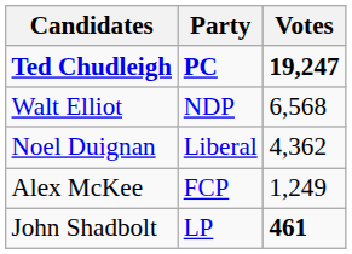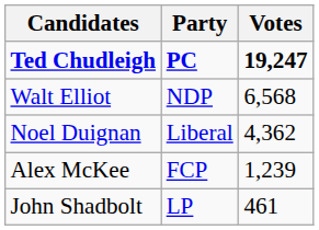 <table class="wikitable">
 <tr>
 <th>Candidates</th>
 <th>Party</th>
 <th>Votes</th>
 </tr>
 <tr>
 <td><strong><a href='#'>Ted Chudleigh</a></strong></td>
 <td><a href='#'><strong>PC</strong></a></td>
 <td><strong>19,247</strong></td>
 </tr>
 <tr>
 <td><a href='#'>Walt Elliot</a></td>
 <td><a href='#'>NDP</a></td>
 <td>6,568</td>
 </tr>
 <tr>
 <td><a href='#'>Noel Duignan</a></td>
 <td><a href='#'>Liberal</a></td>
 <td>4,362</td>
 </tr>
 <tr>
 <td>Alex McKee</td>
 <td><a href='#'>FCP</a></td>
-<td>1,249</td>
+<td>1,239</td>
 </tr>
 <tr>
 <td>John Shadbolt</td>
 <td><a href='#'>LP</a></td>
-<td><strong>461</strong></td>
+<td>461</td>
 </tr>
 </table>
